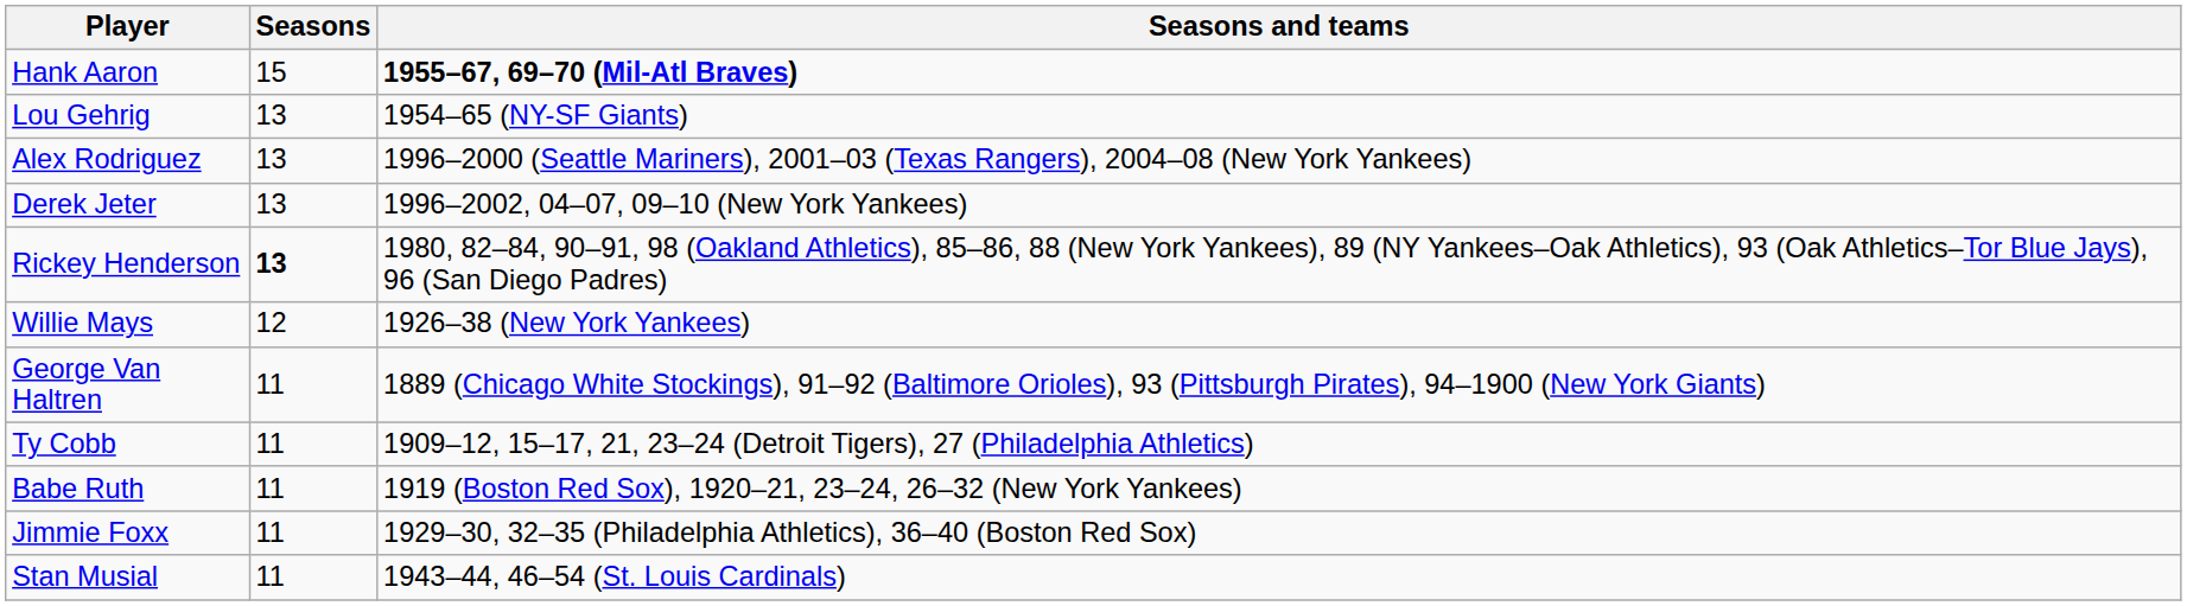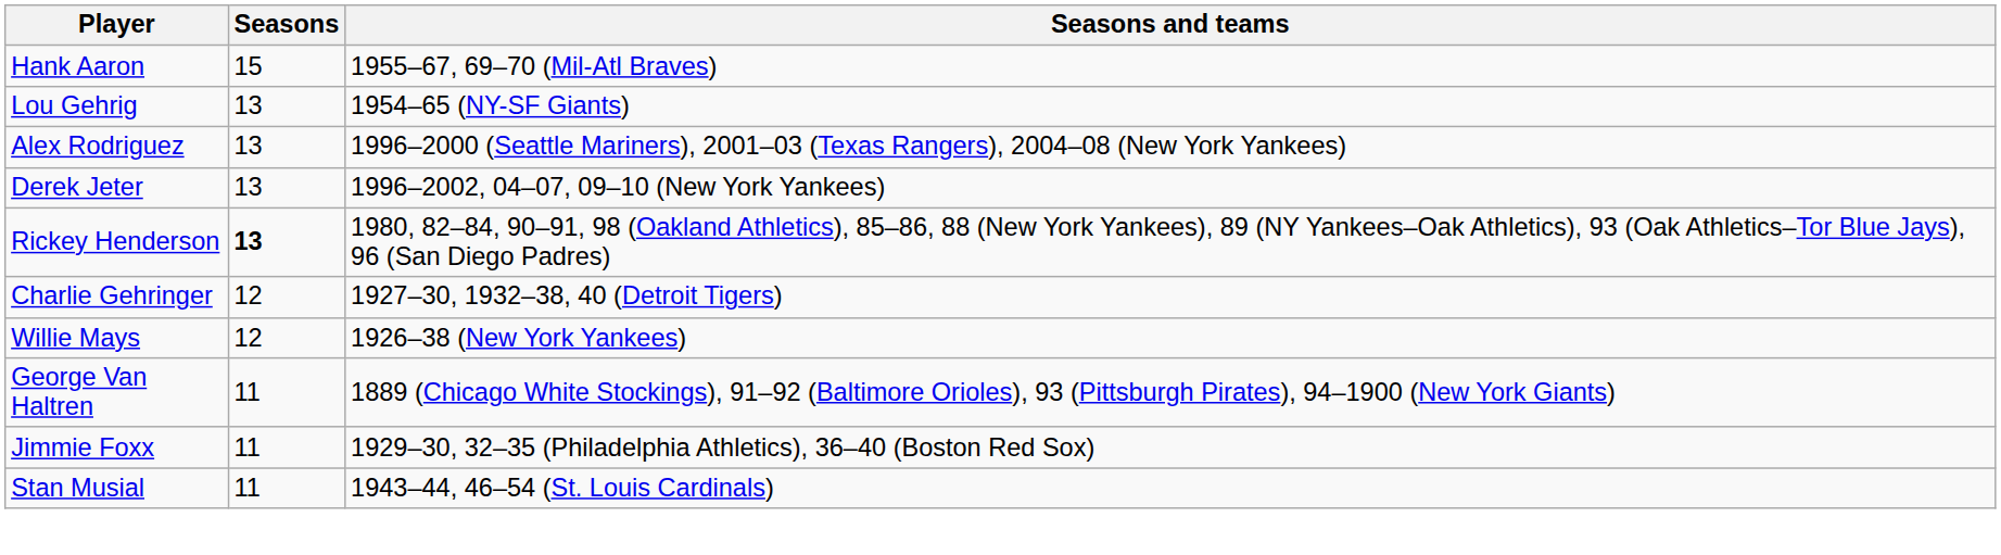 <table class="wikitable">
 <tr>
 <th>Player</th>
 <th>Seasons</th>
 <th>Seasons and teams</th>
 </tr>
 <tr>
 <td><a href='#'>Hank Aaron</a></td>
 <td>15</td>
-<td><strong>1955–67, 69–70 (<a href='#'>Mil-Atl Braves</a>)</strong></td>
+<td>1955–67, 69–70 (<a href='#'>Mil-Atl Braves</a>)</td>
 </tr>
 <tr>
 <td><a href='#'>Lou Gehrig</a></td>
 <td>13</td>
 <td>1954–65 (<a href='#'>NY-SF Giants</a>)</td>
 </tr>
 <tr>
 <td><a href='#'>Alex Rodriguez</a></td>
 <td>13</td>
 <td>1996–2000 (<a href='#'>Seattle Mariners</a>), 2001–03 (<a href='#'>Texas Rangers</a>), 2004–08 (New York Yankees)</td>
 </tr>
 <tr>
 <td><a href='#'>Derek Jeter</a></td>
 <td>13</td>
 <td>1996–2002, 04–07, 09–10 (New York Yankees)</td>
 </tr>
 <tr>
 <td><a href='#'>Rickey Henderson</a></td>
 <td><strong>13</strong></td>
 <td>1980, 82–84, 90–91, 98 (<a href='#'>Oakland Athletics</a>), 85–86, 88 (New York Yankees), 89 (NY Yankees–Oak Athletics), 93 (Oak Athletics–<a href='#'>Tor Blue Jays</a>), 96 (San Diego Padres)</td>
 </tr>
 <tr>
+<td><a href='#'>Charlie Gehringer</a></td>
+<td>12</td>
+<td>1927–30, 1932–38, 40 (<a href='#'>Detroit Tigers</a>)</td>
+</tr>
+<tr>
 <td><a href='#'>Willie Mays</a></td>
 <td>12</td>
 <td>1926–38 (<a href='#'>New York Yankees</a>)</td>
 </tr>
 <tr>
 <td><a href='#'>George Van Haltren</a></td>
 <td>11</td>
 <td>1889 (<a href='#'>Chicago White Stockings</a>), 91–92 (<a href='#'>Baltimore Orioles</a>), 93 (<a href='#'>Pittsburgh Pirates</a>), 94–1900 (<a href='#'>New York Giants</a>)</td>
-</tr>
-<tr>
-<td><a href='#'>Ty Cobb</a></td>
-<td>11</td>
-<td>1909–12, 15–17, 21, 23–24 (Detroit Tigers), 27 (<a href='#'>Philadelphia Athletics</a>)</td>
-</tr>
-<tr>
-<td><a href='#'>Babe Ruth</a></td>
-<td>11</td>
-<td>1919 (<a href='#'>Boston Red Sox</a>), 1920–21, 23–24, 26–32 (New York Yankees)</td>
 </tr>
 <tr>
 <td><a href='#'>Jimmie Foxx</a></td>
 <td>11</td>
 <td>1929–30, 32–35 (Philadelphia Athletics), 36–40 (Boston Red Sox)</td>
 </tr>
 <tr>
 <td><a href='#'>Stan Musial</a></td>
 <td>11</td>
 <td>1943–44, 46–54 (<a href='#'>St. Louis Cardinals</a>)</td>
 </tr>
 </table>
